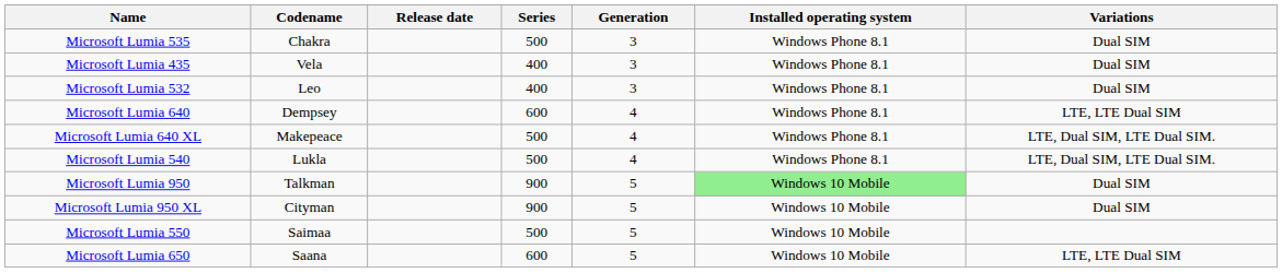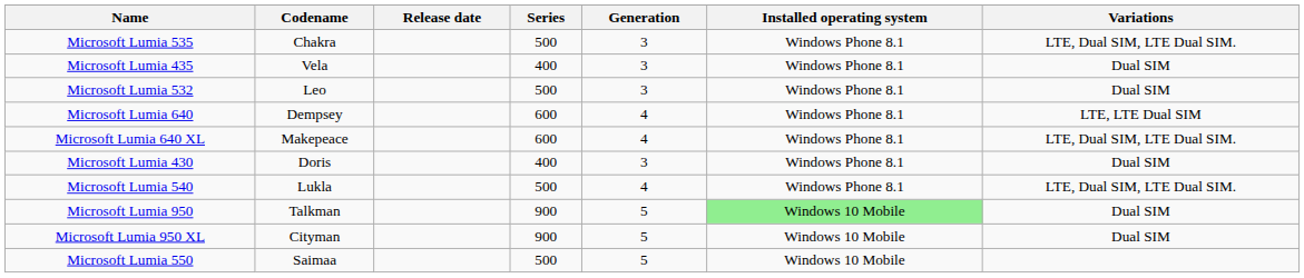 <table class="wikitable sortable collapsible uncollapsed" style="width:100%; font-size:90%; text-align:center;">
 <tr>
 </tr>
 <tr>
 <th>Name</th>
 <th>Codename</th>
 <th>Release date </th>
 <th>Series</th>
 <th>Generation</th>
 <th>Installed operating system</th>
 <th class="unsortable">Variations </th>
 </tr>
 <tr>
 <td><a href='#'>Microsoft Lumia 535</a></td>
 <td>Chakra</td>
 <td></td>
 <td>500</td>
 <td>3</td>
 <td>Windows Phone 8.1</td>
-<td>Dual SIM</td>
+<td>LTE, Dual SIM, LTE Dual SIM.</td>
 </tr>
 <tr>
 <td><a href='#'>Microsoft Lumia 435</a></td>
 <td>Vela</td>
 <td></td>
 <td>400</td>
 <td>3</td>
 <td>Windows Phone 8.1</td>
 <td>Dual SIM</td>
 </tr>
 <tr>
 <td><a href='#'>Microsoft Lumia 532</a></td>
 <td>Leo</td>
 <td></td>
-<td>400</td>
+<td>500</td>
 <td>3</td>
 <td>Windows Phone 8.1</td>
 <td>Dual SIM</td>
 </tr>
 <tr>
 <td><a href='#'>Microsoft Lumia 640</a></td>
 <td>Dempsey</td>
 <td></td>
 <td>600</td>
 <td>4</td>
 <td>Windows Phone 8.1</td>
 <td>LTE, LTE Dual SIM</td>
 </tr>
 <tr>
 <td><a href='#'>Microsoft Lumia 640 XL</a></td>
 <td>Makepeace</td>
 <td></td>
-<td>500</td>
+<td>600</td>
 <td>4</td>
 <td>Windows Phone 8.1</td>
 <td>LTE, Dual SIM, LTE Dual SIM.</td>
+</tr>
+<tr>
+<td><a href='#'>Microsoft Lumia 430</a></td>
+<td>Doris</td>
+<td></td>
+<td>400</td>
+<td>3</td>
+<td>Windows Phone 8.1</td>
+<td>Dual SIM</td>
 </tr>
 <tr>
 <td><a href='#'>Microsoft Lumia 540</a></td>
 <td>Lukla</td>
 <td></td>
 <td>500</td>
 <td>4</td>
 <td>Windows Phone 8.1</td>
 <td>LTE, Dual SIM, LTE Dual SIM.</td>
 </tr>
 <tr>
 <td><a href='#'>Microsoft Lumia 950</a></td>
 <td>Talkman</td>
 <td></td>
 <td>900</td>
 <td>5</td>
 <td style="background: lightgreen;">Windows 10 Mobile</td>
 <td>Dual SIM</td>
 </tr>
 <tr>
 <td><a href='#'>Microsoft Lumia 950 XL</a></td>
 <td>Cityman</td>
 <td></td>
 <td>900</td>
 <td>5</td>
 <td>Windows 10 Mobile</td>
 <td>Dual SIM</td>
 </tr>
 <tr>
 <td><a href='#'>Microsoft Lumia 550</a></td>
 <td>Saimaa</td>
 <td></td>
 <td>500</td>
 <td>5</td>
 <td>Windows 10 Mobile</td>
 <td></td>
 </tr>
-<tr>
-<td><a href='#'>Microsoft Lumia 650</a></td>
-<td>Saana</td>
-<td></td>
-<td>600</td>
-<td>5</td>
-<td>Windows 10 Mobile</td>
-<td>LTE, LTE Dual SIM</td>
-</tr>
 </table>
